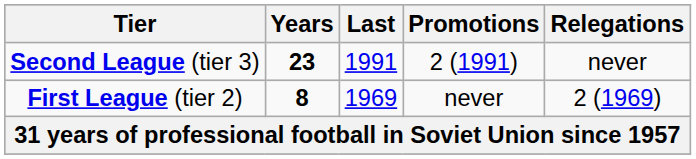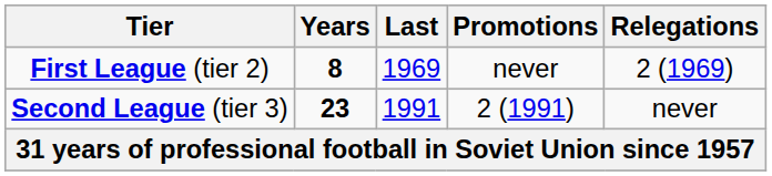 <table class="wikitable sortable" style="font-size:90%; text-align: center;">
 <tr>
 <th>Tier</th>
 <th>Years</th>
 <th>Last</th>
 <th>Promotions</th>
 <th>Relegations</th>
 </tr>
 <tr>
+<td align=center><strong><a href='#'>First League</a></strong> (tier 2)</td>
+<td><strong>8</strong></td>
+<td><a href='#'>1969</a></td>
+<td>never</td>
+<td> 2 (<a href='#'>1969</a>)</td>
+</tr>
+<tr>
 <td align=center><strong><a href='#'>Second League</a></strong> (tier 3)</td>
 <td><strong>23</strong></td>
 <td><a href='#'>1991</a></td>
 <td> 2 (<a href='#'>1991</a>)</td>
 <td>never</td>
 </tr>
 <tr>
-<td align=center><strong><a href='#'>First League</a></strong> (tier 2)</td>
-<td><strong>8</strong></td>
-<td><a href='#'>1969</a></td>
-<td>never</td>
-<td> 2 (<a href='#'>1969</a>)</td>
-</tr>
-<tr>
 <th colspan=5>31 years of professional football in Soviet Union since 1957</th>
 </tr>
 </table>
